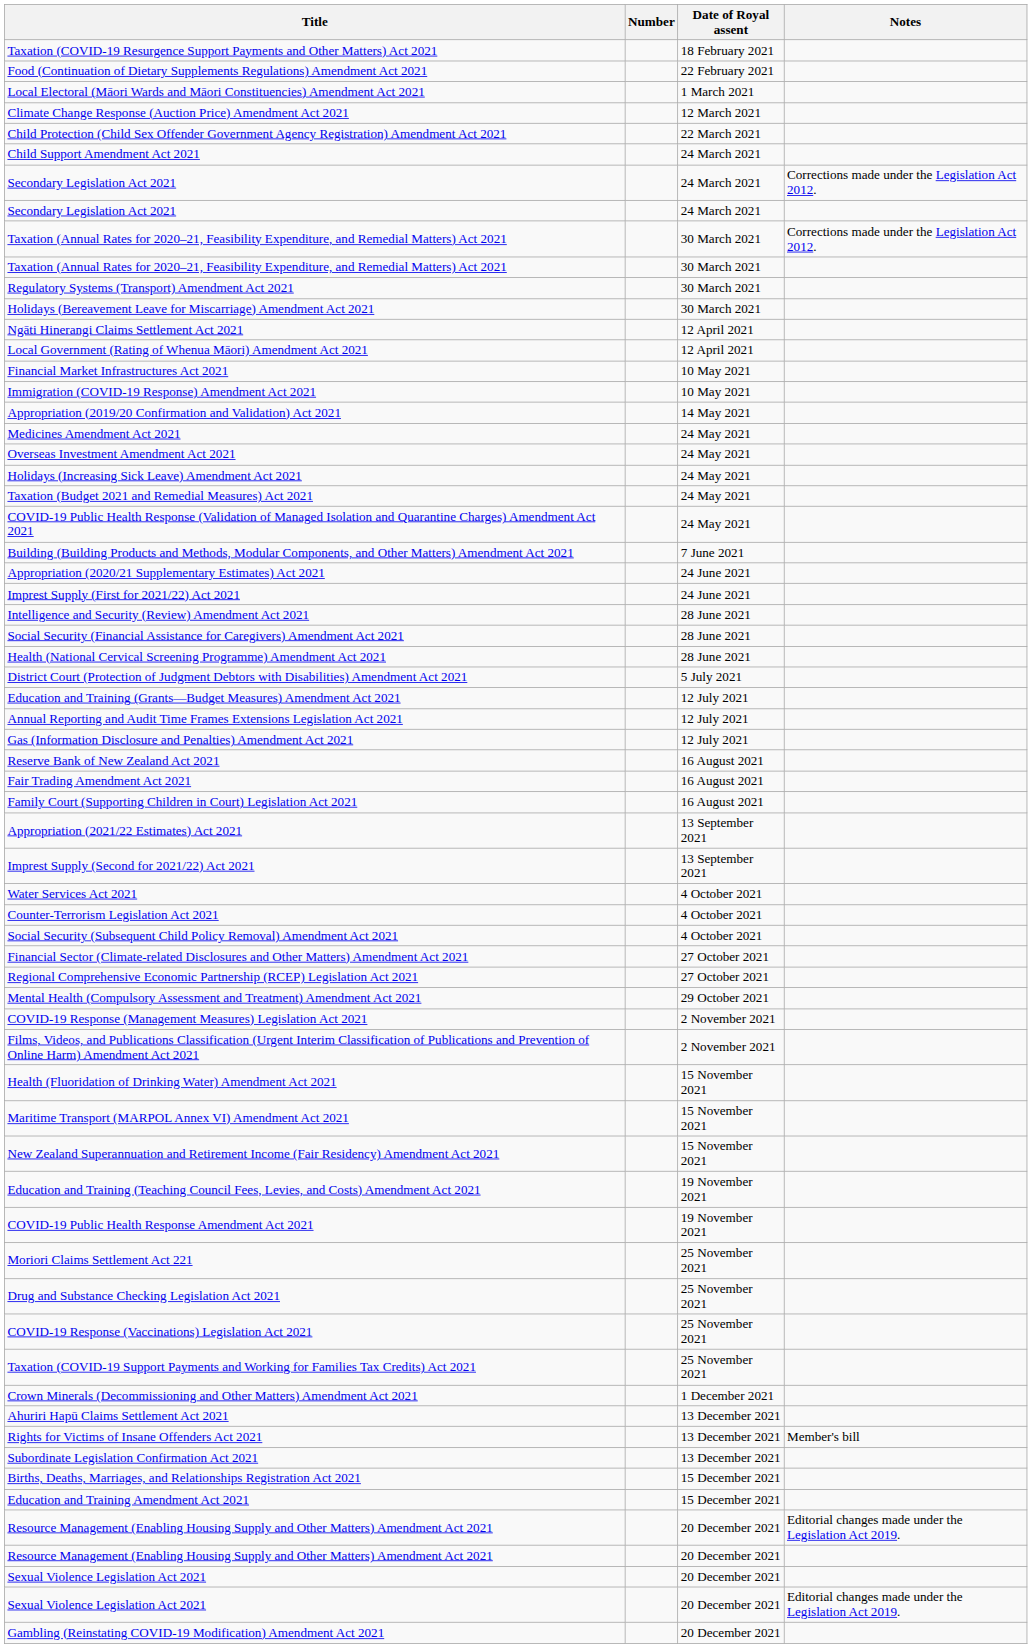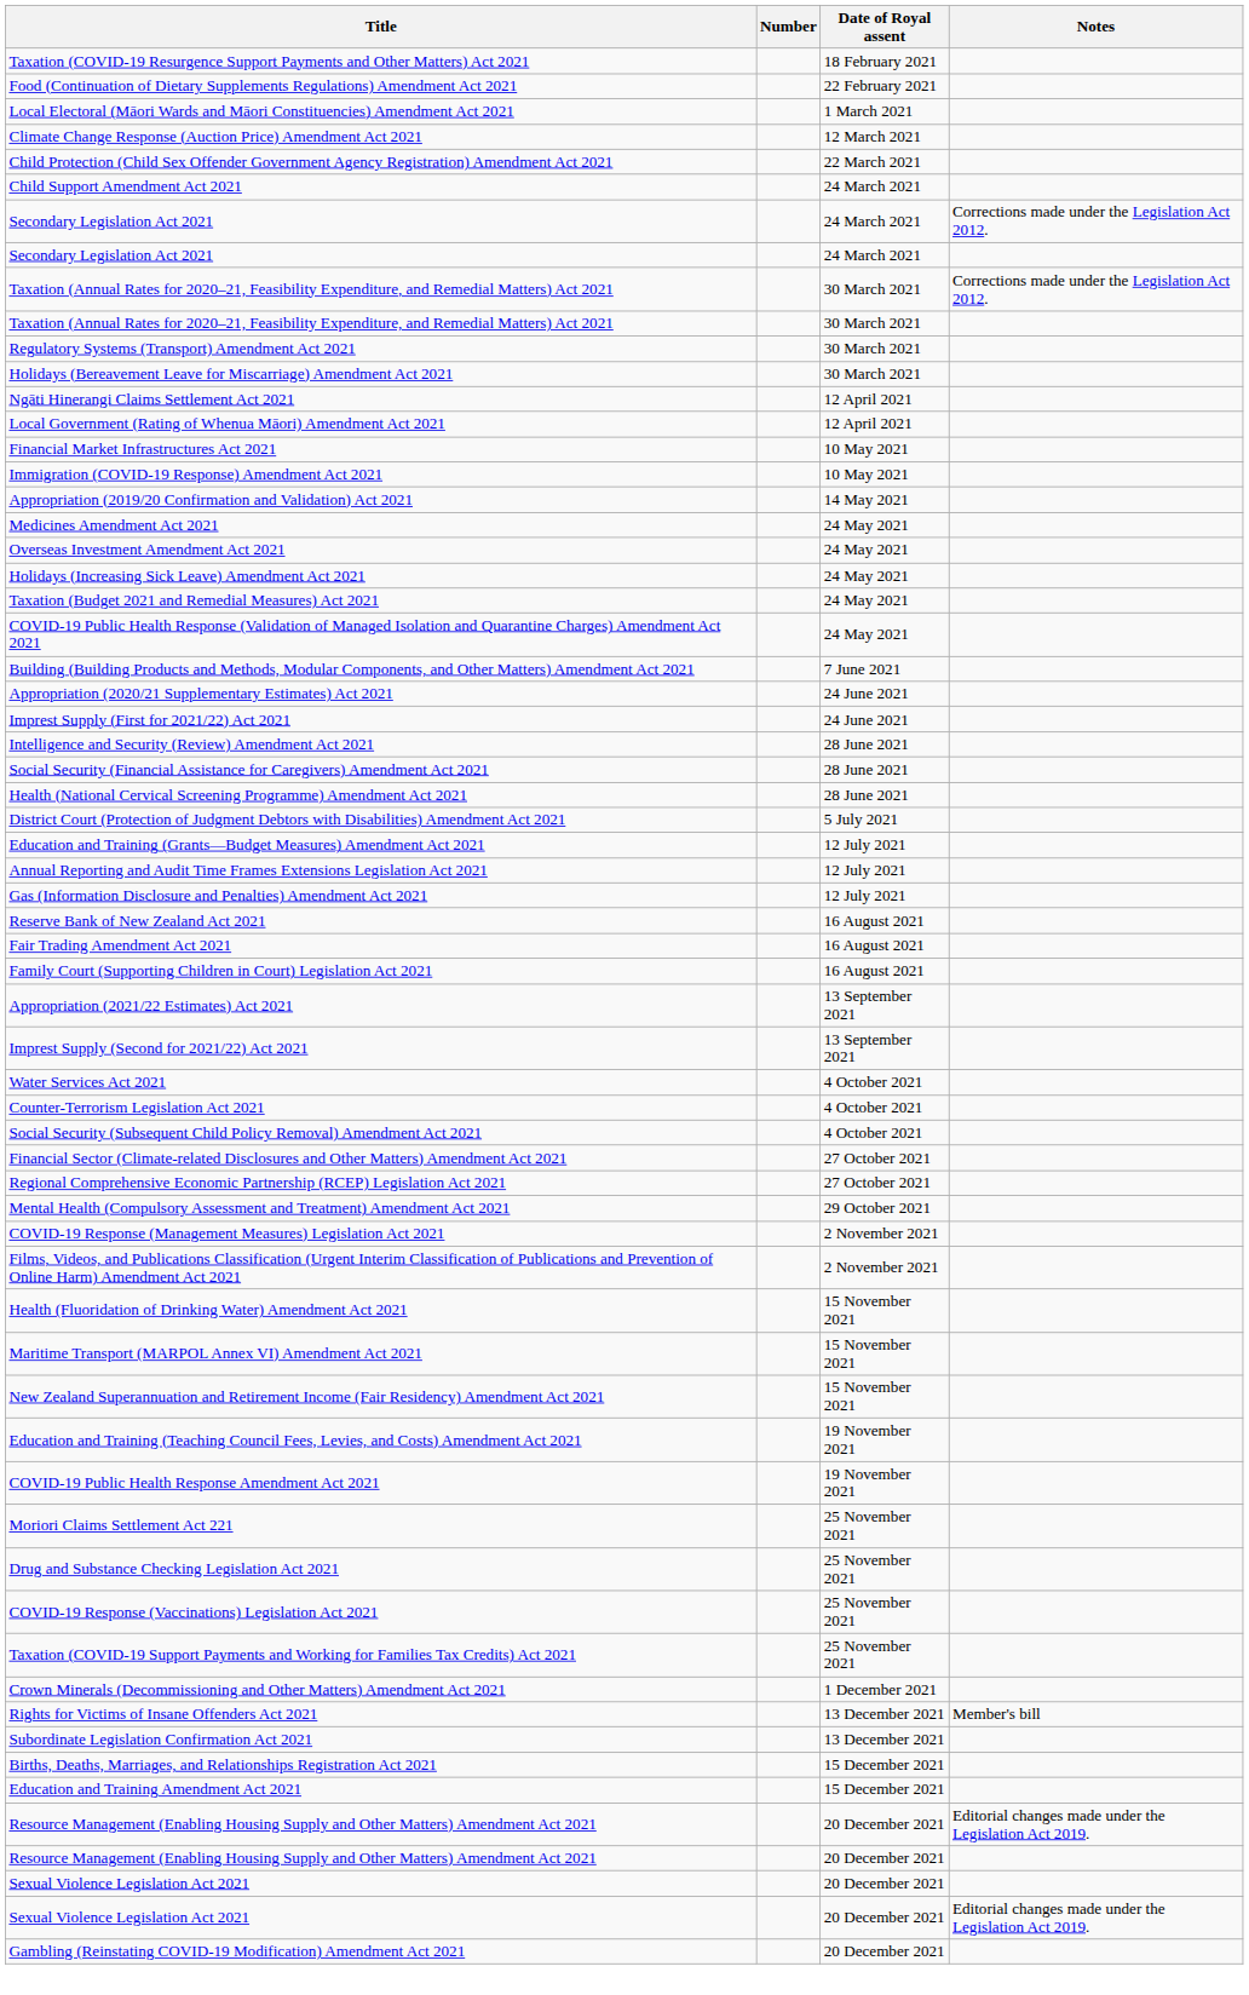 <table class="wikitable sortable">
 <tr>
 <th>Title</th>
 <th>Number</th>
 <th>Date of Royal assent</th>
 <th>Notes</th>
 </tr>
 <tr>
 <td><a href='#'>Taxation (COVID-19 Resurgence Support Payments and Other Matters) Act 2021</a></td>
 <td></td>
 <td>18 February 2021</td>
 <td></td>
 </tr>
 <tr>
 <td><a href='#'>Food (Continuation of Dietary Supplements Regulations) Amendment Act 2021</a></td>
 <td></td>
 <td>22 February 2021</td>
 <td></td>
 </tr>
 <tr>
 <td><a href='#'>Local Electoral (Māori Wards and Māori Constituencies) Amendment Act 2021</a></td>
 <td></td>
 <td>1 March 2021</td>
 <td></td>
 </tr>
 <tr>
 <td><a href='#'>Climate Change Response (Auction Price) Amendment Act 2021</a></td>
 <td></td>
 <td>12 March 2021</td>
 <td></td>
 </tr>
 <tr>
 <td><a href='#'>Child Protection (Child Sex Offender Government Agency Registration) Amendment Act 2021</a></td>
 <td></td>
 <td>22 March 2021</td>
 <td></td>
 </tr>
 <tr>
 <td><a href='#'>Child Support Amendment Act 2021</a></td>
 <td></td>
 <td>24 March 2021</td>
 <td></td>
 </tr>
 <tr>
 <td><a href='#'>Secondary Legislation Act 2021</a></td>
 <td></td>
 <td>24 March 2021</td>
 <td>Corrections made under the <a href='#'>Legislation Act 2012</a>.</td>
 </tr>
 <tr>
 <td><a href='#'>Secondary Legislation Act 2021</a></td>
 <td></td>
 <td>24 March 2021</td>
 <td></td>
 </tr>
 <tr>
 <td><a href='#'>Taxation (Annual Rates for 2020–21, Feasibility Expenditure, and Remedial Matters) Act 2021</a></td>
 <td></td>
 <td>30 March 2021</td>
 <td>Corrections made under the <a href='#'>Legislation Act 2012</a>.</td>
 </tr>
 <tr>
 <td><a href='#'>Taxation (Annual Rates for 2020–21, Feasibility Expenditure, and Remedial Matters) Act 2021</a></td>
 <td></td>
 <td>30 March 2021</td>
 <td></td>
 </tr>
 <tr>
 <td><a href='#'>Regulatory Systems (Transport) Amendment Act 2021</a></td>
 <td></td>
 <td>30 March 2021</td>
 <td></td>
 </tr>
 <tr>
 <td><a href='#'>Holidays (Bereavement Leave for Miscarriage) Amendment Act 2021</a></td>
 <td></td>
 <td>30 March 2021</td>
 <td></td>
 </tr>
 <tr>
 <td><a href='#'>Ngāti Hinerangi Claims Settlement Act 2021</a></td>
 <td></td>
 <td>12 April 2021</td>
 <td></td>
 </tr>
 <tr>
 <td><a href='#'>Local Government (Rating of Whenua Māori) Amendment Act 2021</a></td>
 <td></td>
 <td>12 April 2021</td>
 <td></td>
 </tr>
 <tr>
 <td><a href='#'>Financial Market Infrastructures Act 2021</a></td>
 <td></td>
 <td>10 May 2021</td>
 <td></td>
 </tr>
 <tr>
 <td><a href='#'>Immigration (COVID-19 Response) Amendment Act 2021</a></td>
 <td></td>
 <td>10 May 2021</td>
 <td></td>
 </tr>
 <tr>
 <td><a href='#'>Appropriation (2019/20 Confirmation and Validation) Act 2021</a></td>
 <td></td>
 <td>14 May 2021</td>
 <td></td>
 </tr>
 <tr>
 <td><a href='#'>Medicines Amendment Act 2021</a></td>
 <td></td>
 <td>24 May 2021</td>
 <td></td>
 </tr>
 <tr>
 <td><a href='#'>Overseas Investment Amendment Act 2021</a></td>
 <td></td>
 <td>24 May 2021</td>
 <td></td>
 </tr>
 <tr>
 <td><a href='#'>Holidays (Increasing Sick Leave) Amendment Act 2021</a></td>
 <td></td>
 <td>24 May 2021</td>
 <td></td>
 </tr>
 <tr>
 <td><a href='#'>Taxation (Budget 2021 and Remedial Measures) Act 2021</a></td>
 <td></td>
 <td>24 May 2021</td>
 <td></td>
 </tr>
 <tr>
 <td><a href='#'>COVID-19 Public Health Response (Validation of Managed Isolation and Quarantine Charges) Amendment Act 2021</a></td>
 <td></td>
 <td>24 May 2021</td>
 <td></td>
 </tr>
 <tr>
 <td><a href='#'>Building (Building Products and Methods, Modular Components, and Other Matters) Amendment Act 2021</a></td>
 <td></td>
 <td>7 June 2021</td>
 <td></td>
 </tr>
 <tr>
 <td><a href='#'>Appropriation (2020/21 Supplementary Estimates) Act 2021</a></td>
 <td></td>
 <td>24 June 2021</td>
 <td></td>
 </tr>
 <tr>
 <td><a href='#'>Imprest Supply (First for 2021/22) Act 2021</a></td>
 <td></td>
 <td>24 June 2021</td>
 <td></td>
 </tr>
 <tr>
 <td><a href='#'>Intelligence and Security (Review) Amendment Act 2021</a></td>
 <td></td>
 <td>28 June 2021</td>
 <td></td>
 </tr>
 <tr>
 <td><a href='#'>Social Security (Financial Assistance for Caregivers) Amendment Act 2021</a></td>
 <td></td>
 <td>28 June 2021</td>
 <td></td>
 </tr>
 <tr>
 <td><a href='#'>Health (National Cervical Screening Programme) Amendment Act 2021</a></td>
 <td></td>
 <td>28 June 2021</td>
 <td></td>
 </tr>
 <tr>
 <td><a href='#'>District Court (Protection of Judgment Debtors with Disabilities) Amendment Act 2021</a></td>
 <td></td>
 <td>5 July 2021</td>
 <td></td>
 </tr>
 <tr>
 <td><a href='#'>Education and Training (Grants—Budget Measures) Amendment Act 2021</a></td>
 <td></td>
 <td>12 July 2021</td>
 <td></td>
 </tr>
 <tr>
 <td><a href='#'>Annual Reporting and Audit Time Frames Extensions Legislation Act 2021</a></td>
 <td></td>
 <td>12 July 2021</td>
 <td></td>
 </tr>
 <tr>
 <td><a href='#'>Gas (Information Disclosure and Penalties) Amendment Act 2021</a></td>
 <td></td>
 <td>12 July 2021</td>
 <td></td>
 </tr>
 <tr>
 <td><a href='#'>Reserve Bank of New Zealand Act 2021</a></td>
 <td></td>
 <td>16 August 2021</td>
 <td></td>
 </tr>
 <tr>
 <td><a href='#'>Fair Trading Amendment Act 2021</a></td>
 <td></td>
 <td>16 August 2021</td>
 <td></td>
 </tr>
 <tr>
 <td><a href='#'>Family Court (Supporting Children in Court) Legislation Act 2021</a></td>
 <td></td>
 <td>16 August 2021</td>
 <td></td>
 </tr>
 <tr>
 <td><a href='#'>Appropriation (2021/22 Estimates) Act 2021</a></td>
 <td></td>
 <td>13 September 2021</td>
 <td></td>
 </tr>
 <tr>
 <td><a href='#'>Imprest Supply (Second for 2021/22) Act 2021</a></td>
 <td></td>
 <td>13 September 2021</td>
 <td></td>
 </tr>
 <tr>
 <td><a href='#'>Water Services Act 2021</a></td>
 <td></td>
 <td>4 October 2021</td>
 <td></td>
 </tr>
 <tr>
 <td><a href='#'>Counter-Terrorism Legislation Act 2021</a></td>
 <td></td>
 <td>4 October 2021</td>
 <td></td>
 </tr>
 <tr>
 <td><a href='#'>Social Security (Subsequent Child Policy Removal) Amendment Act 2021</a></td>
 <td></td>
 <td>4 October 2021</td>
 <td></td>
 </tr>
 <tr>
 <td><a href='#'>Financial Sector (Climate-related Disclosures and Other Matters) Amendment Act 2021</a></td>
 <td></td>
 <td>27 October 2021</td>
 <td></td>
 </tr>
 <tr>
 <td><a href='#'>Regional Comprehensive Economic Partnership (RCEP) Legislation Act 2021</a></td>
 <td></td>
 <td>27 October 2021</td>
 <td></td>
 </tr>
 <tr>
 <td><a href='#'>Mental Health (Compulsory Assessment and Treatment) Amendment Act 2021</a></td>
 <td></td>
 <td>29 October 2021</td>
 <td></td>
 </tr>
 <tr>
 <td><a href='#'>COVID-19 Response (Management Measures) Legislation Act 2021</a></td>
 <td></td>
 <td>2 November 2021</td>
 <td></td>
 </tr>
 <tr>
 <td><a href='#'>Films, Videos, and Publications Classification (Urgent Interim Classification of Publications and Prevention of Online Harm) Amendment Act 2021</a></td>
 <td></td>
 <td>2 November 2021</td>
 <td></td>
 </tr>
 <tr>
 <td><a href='#'>Health (Fluoridation of Drinking Water) Amendment Act 2021</a></td>
 <td></td>
 <td>15 November 2021</td>
 <td></td>
 </tr>
 <tr>
 <td><a href='#'>Maritime Transport (MARPOL Annex VI) Amendment Act 2021</a></td>
 <td></td>
 <td>15 November 2021</td>
 <td></td>
 </tr>
 <tr>
 <td><a href='#'>New Zealand Superannuation and Retirement Income (Fair Residency) Amendment Act 2021</a></td>
 <td></td>
 <td>15 November 2021</td>
 <td></td>
 </tr>
 <tr>
 <td><a href='#'>Education and Training (Teaching Council Fees, Levies, and Costs) Amendment Act 2021</a></td>
 <td></td>
 <td>19 November 2021</td>
 <td></td>
 </tr>
 <tr>
 <td><a href='#'>COVID-19 Public Health Response Amendment Act 2021</a></td>
 <td></td>
 <td>19 November 2021</td>
 <td></td>
 </tr>
 <tr>
 <td><a href='#'>Moriori Claims Settlement Act 221</a></td>
 <td></td>
 <td>25 November 2021</td>
 <td></td>
 </tr>
 <tr>
 <td><a href='#'>Drug and Substance Checking Legislation Act 2021</a></td>
 <td></td>
 <td>25 November 2021</td>
 <td></td>
 </tr>
 <tr>
 <td><a href='#'>COVID-19 Response (Vaccinations) Legislation Act 2021</a></td>
 <td></td>
 <td>25 November 2021</td>
 <td></td>
 </tr>
 <tr>
 <td><a href='#'>Taxation (COVID-19 Support Payments and Working for Families Tax Credits) Act 2021</a></td>
 <td></td>
 <td>25 November 2021</td>
 <td></td>
 </tr>
 <tr>
 <td><a href='#'>Crown Minerals (Decommissioning and Other Matters) Amendment Act 2021</a></td>
 <td></td>
 <td>1 December 2021</td>
 <td></td>
 </tr>
 <tr>
-<td><a href='#'>Ahuriri Hapū Claims Settlement Act 2021</a></td>
-<td></td>
-<td>13 December 2021</td>
-<td></td>
-</tr>
-<tr>
 <td><a href='#'>Rights for Victims of Insane Offenders Act 2021</a></td>
 <td></td>
 <td>13 December 2021</td>
 <td>Member's bill</td>
 </tr>
 <tr>
 <td><a href='#'>Subordinate Legislation Confirmation Act 2021</a></td>
 <td></td>
 <td>13 December 2021</td>
 <td></td>
 </tr>
 <tr>
 <td><a href='#'>Births, Deaths, Marriages, and Relationships Registration Act 2021</a></td>
 <td></td>
 <td>15 December 2021</td>
 <td></td>
 </tr>
 <tr>
 <td><a href='#'>Education and Training Amendment Act 2021</a></td>
 <td></td>
 <td>15 December 2021</td>
 <td></td>
 </tr>
 <tr>
 <td><a href='#'>Resource Management (Enabling Housing Supply and Other Matters) Amendment Act 2021</a></td>
 <td></td>
 <td>20 December 2021</td>
 <td>Editorial changes made under the <a href='#'>Legislation Act 2019</a>.</td>
 </tr>
 <tr>
 <td><a href='#'>Resource Management (Enabling Housing Supply and Other Matters) Amendment Act 2021</a></td>
 <td></td>
 <td>20 December 2021</td>
 <td></td>
 </tr>
 <tr>
 <td><a href='#'>Sexual Violence Legislation Act 2021</a></td>
 <td></td>
 <td>20 December 2021</td>
 <td></td>
 </tr>
 <tr>
 <td><a href='#'>Sexual Violence Legislation Act 2021</a></td>
 <td></td>
 <td>20 December 2021</td>
 <td>Editorial changes made under the <a href='#'>Legislation Act 2019</a>.</td>
 </tr>
 <tr>
 <td><a href='#'>Gambling (Reinstating COVID-19 Modification) Amendment Act 2021</a></td>
 <td></td>
 <td>20 December 2021</td>
 <td></td>
 </tr>
 </table>
